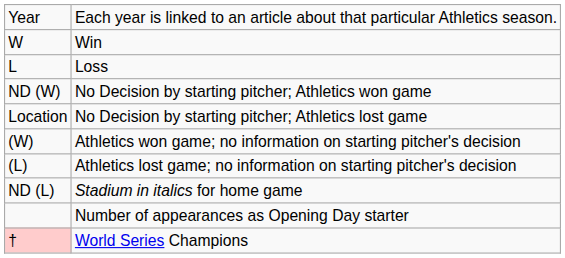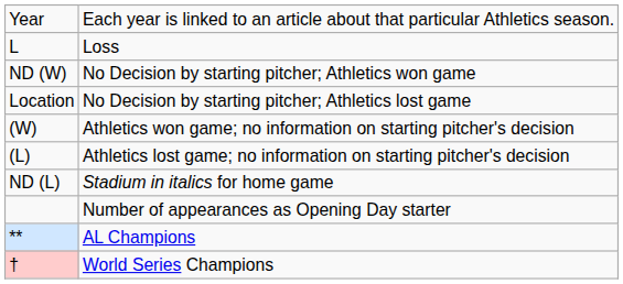 <table class="wikitable" style="font-size:90%;">
 <tr>
 <td>Year</td>
 <td>Each year is linked to an article about that particular Athletics season.</td>
-</tr>
-<tr>
-<td>W</td>
-<td>Win</td>
 </tr>
 <tr>
 <td>L</td>
 <td>Loss</td>
 </tr>
 <tr>
 <td>ND (W)</td>
 <td>No Decision by starting pitcher; Athletics won game</td>
 </tr>
 <tr>
 <td>Location</td>
 <td>No Decision by starting pitcher; Athletics lost game</td>
 </tr>
 <tr>
 <td>(W)</td>
 <td>Athletics won game; no information on starting pitcher's decision</td>
 </tr>
 <tr>
 <td>(L)</td>
 <td>Athletics lost game; no information on starting pitcher's decision</td>
 </tr>
 <tr>
 <td>ND (L)</td>
 <td><em>Stadium in italics</em> for home game</td>
 </tr>
 <tr>
 <td></td>
 <td>Number of appearances as Opening Day starter</td>
 </tr>
 <tr>
+<td style="background-color: #D0E7FF">**</td>
+<td><a href='#'>AL Champions</a></td>
+</tr>
+<tr>
 <td style="background-color: #FFCCCC">†</td>
 <td><a href='#'>World Series</a> Champions</td>
 </tr>
 </table>
